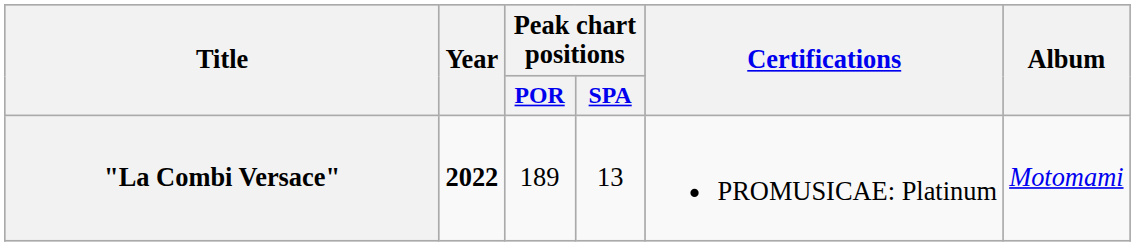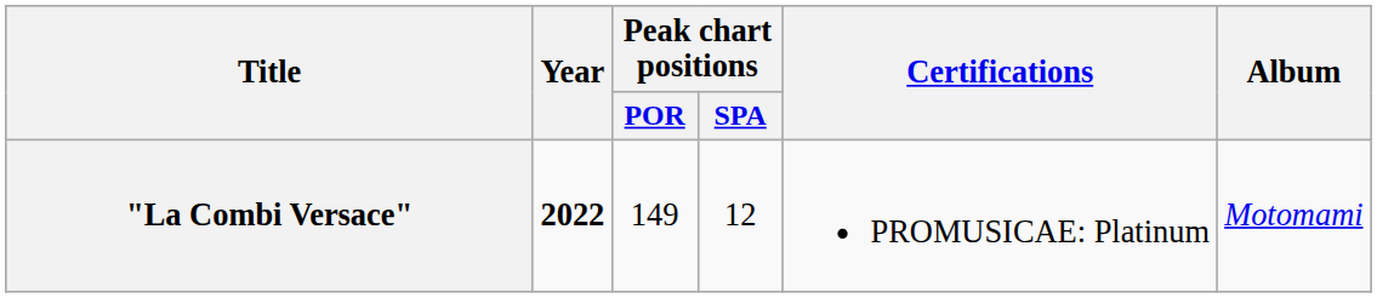 <table class="wikitable plainrowheaders" style="text-align:center">
 <tr>
 <th rowspan="2" scope="col" style="width:16em">Title</th>
 <th rowspan="2" scope="col" style="width:1em">Year</th>
 <th colspan="2" scope="col">Peak chart positions</th>
 <th rowspan="2" scope="col"><a href='#'>Certifications</a></th>
 <th rowspan="2" scope="col">Album</th>
 </tr>
 <tr>
 <th scope="col" style="width:2.5em;font-size:90%"><a href='#'>POR</a><br></th>
 <th scope="col" style="width:2.5em;font-size:90%"><a href='#'>SPA</a><br></th>
 </tr>
 <tr>
 <th scope="row">"La Combi Versace"<br></th>
 <td><strong>2022</strong></td>
-<td>189</td>
-<td>13</td>
+<td>149</td>
+<td>12</td>
 <td><br><ul><li>PROMUSICAE: Platinum</li></ul></td>
 <td><em><a href='#'>Motomami</a></em></td>
 </tr>
 </table>
